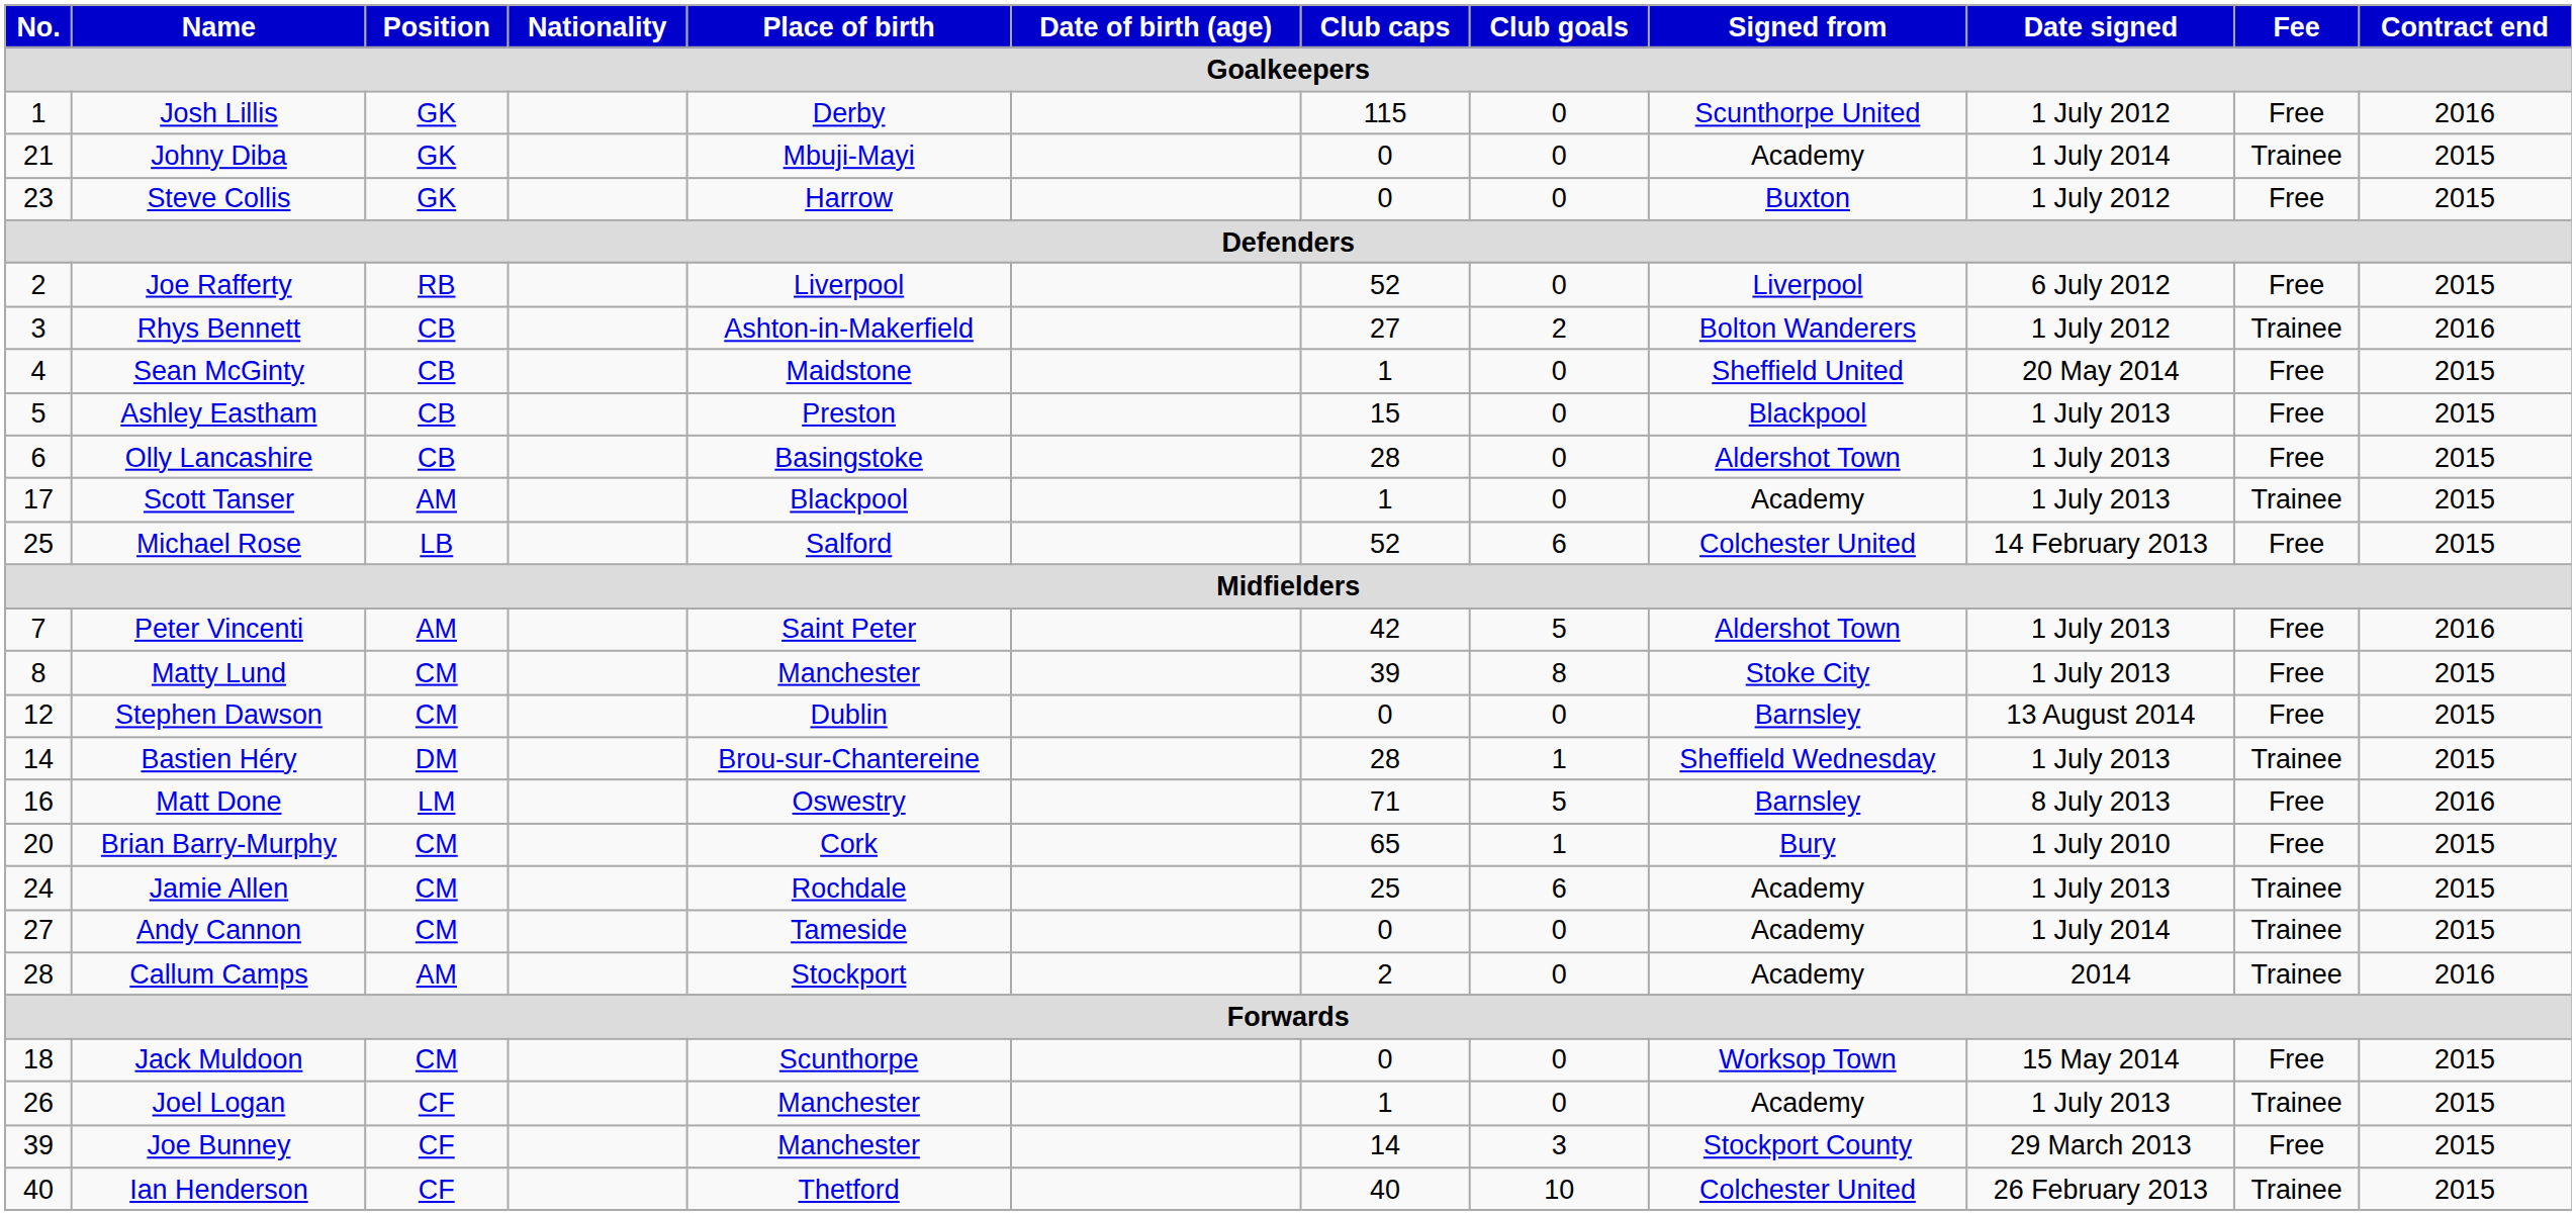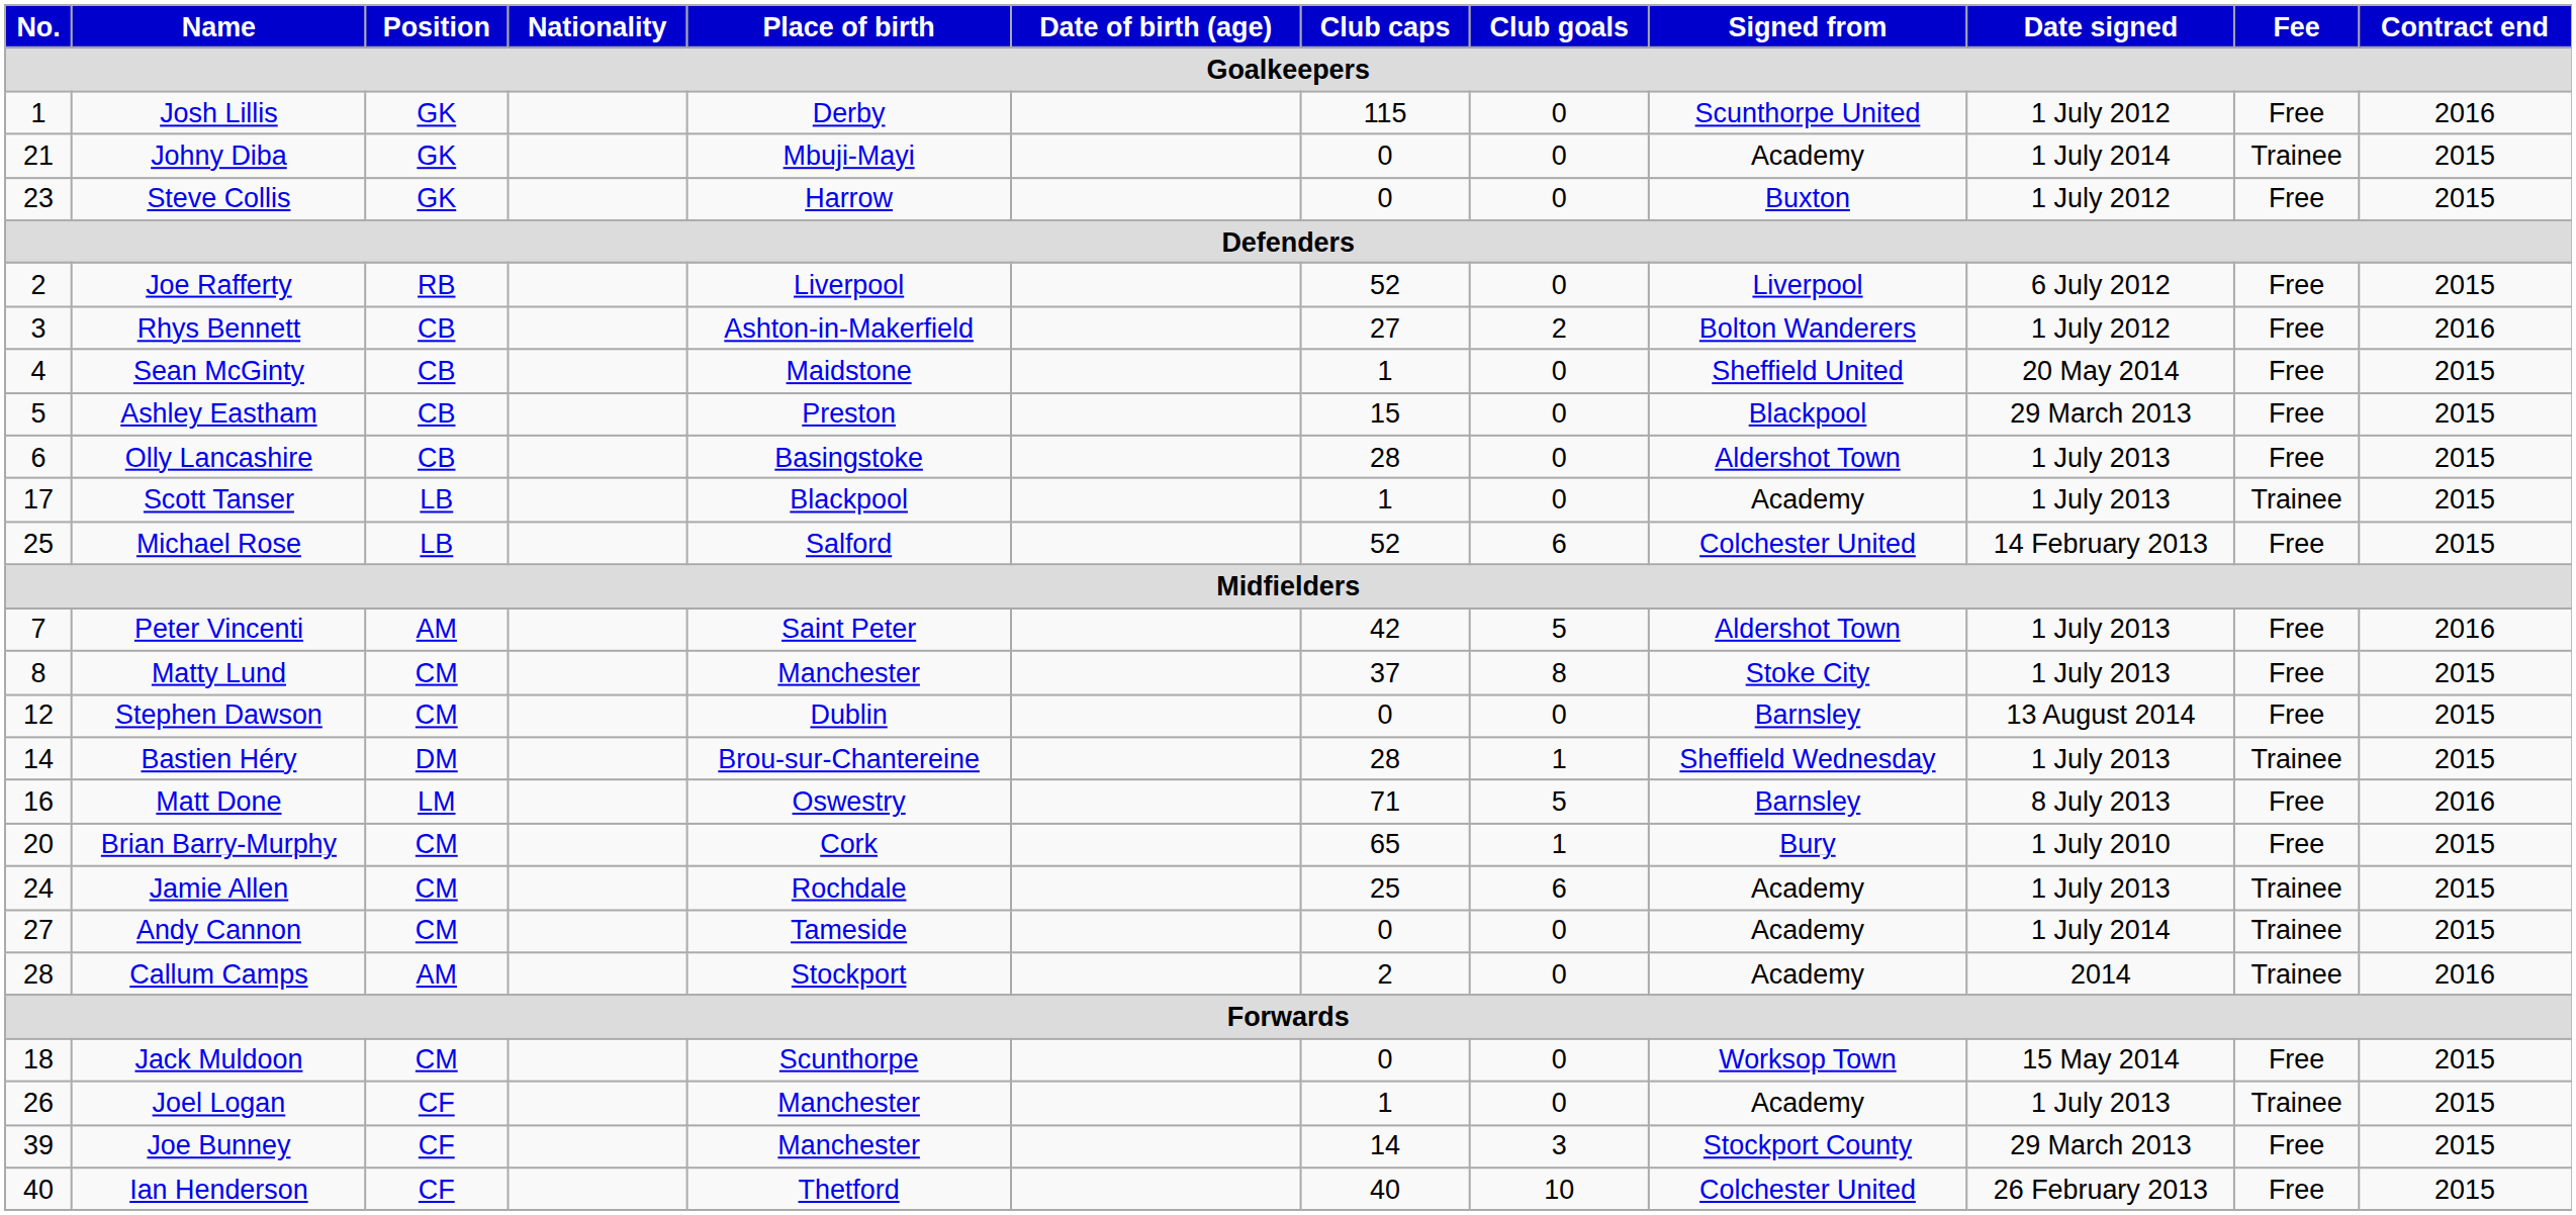 <table class="wikitable" style="text-align:center; font-size:84.5%; width:101%;">
 <tr>
 <th style="background:#00C; color:#FFF; text-align:center;">No.</th>
 <th style="background:#00C; color:#FFF; text-align:center;">Name</th>
 <th style="background:#00C; color:#FFF; text-align:center;">Position</th>
 <th style="background:#00C; color:#FFF; text-align:center;">Nationality</th>
 <th style="background:#00C; color:#FFF; text-align:center;">Place of birth</th>
 <th style="background:#00C; color:#FFF; text-align:center;">Date of birth (age)</th>
 <th style="background:#00C; color:#FFF; text-align:center;">Club caps</th>
 <th style="background:#00C; color:#FFF; text-align:center;">Club goals</th>
 <th style="background:#00C; color:#FFF; text-align:center;">Signed from</th>
 <th style="background:#00C; color:#FFF; text-align:center;">Date signed</th>
 <th style="background:#00C; color:#FFF; text-align:center;">Fee</th>
 <th style="background:#00C; color:#FFF; text-align:center;">Contract end</th>
 </tr>
 <tr>
 <th colspan="14" style="background:#dcdcdc; text-align:center;">Goalkeepers</th>
 </tr>
 <tr>
 <td>1</td>
 <td><a href='#'>Josh Lillis</a></td>
 <td><a href='#'>GK</a></td>
 <td></td>
 <td><a href='#'>Derby</a></td>
 <td></td>
 <td>115</td>
 <td>0</td>
 <td><a href='#'>Scunthorpe United</a></td>
 <td>1 July 2012</td>
 <td>Free</td>
 <td>2016</td>
 </tr>
 <tr>
 <td>21</td>
 <td><a href='#'>Johny Diba</a></td>
 <td><a href='#'>GK</a></td>
 <td></td>
 <td> <a href='#'>Mbuji-Mayi</a></td>
 <td></td>
 <td>0</td>
 <td>0</td>
 <td>Academy</td>
 <td>1 July 2014</td>
 <td>Trainee</td>
 <td>2015</td>
 </tr>
 <tr>
 <td>23</td>
 <td><a href='#'>Steve Collis</a></td>
 <td><a href='#'>GK</a></td>
 <td></td>
 <td><a href='#'>Harrow</a></td>
 <td></td>
 <td>0</td>
 <td>0</td>
 <td><a href='#'>Buxton</a></td>
 <td>1 July 2012</td>
 <td>Free</td>
 <td>2015</td>
 </tr>
 <tr>
 <th colspan="14" style="background:#dcdcdc; text-align:center;">Defenders</th>
 </tr>
 <tr>
 <td>2</td>
 <td><a href='#'>Joe Rafferty</a></td>
 <td><a href='#'>RB</a></td>
 <td></td>
 <td> <a href='#'>Liverpool</a></td>
 <td></td>
 <td>52</td>
 <td>0</td>
 <td><a href='#'>Liverpool</a></td>
 <td>6 July 2012</td>
 <td>Free</td>
 <td>2015</td>
 </tr>
 <tr>
 <td>3</td>
 <td><a href='#'>Rhys Bennett</a></td>
 <td><a href='#'>CB</a></td>
 <td></td>
 <td><a href='#'>Ashton-in-Makerfield</a></td>
 <td></td>
 <td>27</td>
 <td>2</td>
 <td><a href='#'>Bolton Wanderers</a></td>
 <td>1 July 2012</td>
-<td>Trainee</td>
+<td>Free</td>
 <td>2016</td>
 </tr>
 <tr>
 <td>4</td>
 <td><a href='#'>Sean McGinty</a></td>
 <td><a href='#'>CB</a></td>
 <td></td>
 <td> <a href='#'>Maidstone</a></td>
 <td></td>
 <td>1</td>
 <td>0</td>
 <td><a href='#'>Sheffield United</a></td>
 <td>20 May 2014</td>
 <td>Free</td>
 <td>2015</td>
 </tr>
 <tr>
 <td>5</td>
 <td><a href='#'>Ashley Eastham</a></td>
 <td><a href='#'>CB</a></td>
 <td></td>
 <td><a href='#'>Preston</a></td>
 <td></td>
 <td>15</td>
 <td>0</td>
 <td><a href='#'>Blackpool</a></td>
-<td>1 July 2013</td>
+<td>29 March 2013</td>
 <td>Free</td>
 <td>2015</td>
 </tr>
 <tr>
 <td>6</td>
 <td><a href='#'>Olly Lancashire</a></td>
 <td><a href='#'>CB</a></td>
 <td></td>
 <td><a href='#'>Basingstoke</a></td>
 <td></td>
 <td>28</td>
 <td>0</td>
 <td><a href='#'>Aldershot Town</a></td>
 <td>1 July 2013</td>
 <td>Free</td>
 <td>2015</td>
 </tr>
 <tr>
 <td>17</td>
 <td><a href='#'>Scott Tanser</a></td>
-<td><a href='#'>AM</a></td>
+<td><a href='#'>LB</a></td>
 <td></td>
 <td><a href='#'>Blackpool</a></td>
 <td></td>
 <td>1</td>
 <td>0</td>
 <td>Academy</td>
 <td>1 July 2013</td>
 <td>Trainee</td>
 <td>2015</td>
 </tr>
 <tr>
 <td>25</td>
 <td><a href='#'>Michael Rose</a></td>
 <td><a href='#'>LB</a></td>
 <td></td>
 <td><a href='#'>Salford</a></td>
 <td></td>
 <td>52</td>
 <td>6</td>
 <td><a href='#'>Colchester United</a></td>
 <td>14 February 2013</td>
 <td>Free</td>
 <td>2015</td>
 </tr>
 <tr>
 <th colspan="14" style="background:#dcdcdc; text-align:center;">Midfielders</th>
 </tr>
 <tr>
 <td>7</td>
 <td><a href='#'>Peter Vincenti</a></td>
 <td><a href='#'>AM</a></td>
 <td></td>
 <td><a href='#'>Saint Peter</a></td>
 <td></td>
 <td>42</td>
 <td>5</td>
 <td><a href='#'>Aldershot Town</a></td>
 <td>1 July 2013</td>
 <td>Free</td>
 <td>2016</td>
 </tr>
 <tr>
 <td>8</td>
 <td><a href='#'>Matty Lund</a></td>
 <td><a href='#'>CM</a></td>
 <td> </td>
 <td><a href='#'>Manchester</a></td>
 <td></td>
-<td>39</td>
+<td>37</td>
 <td>8</td>
 <td><a href='#'>Stoke City</a></td>
 <td>1 July 2013</td>
 <td>Free</td>
 <td>2015</td>
 </tr>
 <tr>
 <td>12</td>
 <td><a href='#'>Stephen Dawson</a></td>
 <td><a href='#'>CM</a></td>
 <td></td>
 <td><a href='#'>Dublin</a></td>
 <td></td>
 <td>0</td>
 <td>0</td>
 <td><a href='#'>Barnsley</a></td>
 <td>13 August 2014</td>
 <td>Free</td>
 <td>2015</td>
 </tr>
 <tr>
 <td>14</td>
 <td><a href='#'>Bastien Héry</a></td>
 <td><a href='#'>DM</a></td>
 <td></td>
 <td><a href='#'>Brou-sur-Chantereine</a></td>
 <td></td>
 <td>28</td>
 <td>1</td>
 <td><a href='#'>Sheffield Wednesday</a></td>
 <td>1 July 2013</td>
 <td>Trainee</td>
 <td>2015</td>
 </tr>
 <tr>
 <td>16</td>
 <td><a href='#'>Matt Done</a></td>
 <td><a href='#'>LM</a></td>
 <td></td>
 <td><a href='#'>Oswestry</a></td>
 <td></td>
 <td>71</td>
 <td>5</td>
 <td><a href='#'>Barnsley</a></td>
 <td>8 July 2013</td>
 <td>Free</td>
 <td>2016</td>
 </tr>
 <tr>
 <td>20</td>
 <td><a href='#'>Brian Barry-Murphy</a></td>
 <td><a href='#'>CM</a></td>
 <td></td>
 <td><a href='#'>Cork</a></td>
 <td></td>
 <td>65</td>
 <td>1</td>
 <td><a href='#'>Bury</a></td>
 <td>1 July 2010</td>
 <td>Free</td>
 <td>2015</td>
 </tr>
 <tr>
 <td>24</td>
 <td><a href='#'>Jamie Allen</a></td>
 <td><a href='#'>CM</a></td>
 <td></td>
 <td><a href='#'>Rochdale</a></td>
 <td></td>
 <td>25</td>
 <td>6</td>
 <td>Academy</td>
 <td>1 July 2013</td>
 <td>Trainee</td>
 <td>2015</td>
 </tr>
 <tr>
 <td>27</td>
 <td><a href='#'>Andy Cannon</a></td>
 <td><a href='#'>CM</a></td>
 <td></td>
 <td><a href='#'>Tameside</a></td>
 <td></td>
 <td>0</td>
 <td>0</td>
 <td>Academy</td>
 <td>1 July 2014</td>
 <td>Trainee</td>
 <td>2015</td>
 </tr>
 <tr>
 <td>28</td>
 <td><a href='#'>Callum Camps</a></td>
 <td><a href='#'>AM</a></td>
 <td></td>
 <td> <a href='#'>Stockport</a></td>
 <td></td>
 <td>2</td>
 <td>0</td>
 <td>Academy</td>
 <td>2014</td>
 <td>Trainee</td>
 <td>2016</td>
 </tr>
 <tr>
 <th colspan="14" style="background:#dcdcdc; text-align:center;">Forwards</th>
 </tr>
 <tr>
 <td>18</td>
 <td><a href='#'>Jack Muldoon</a></td>
 <td><a href='#'>CM</a></td>
 <td></td>
 <td><a href='#'>Scunthorpe</a></td>
 <td></td>
 <td>0</td>
 <td>0</td>
 <td><a href='#'>Worksop Town</a></td>
 <td>15 May 2014</td>
 <td>Free</td>
 <td>2015</td>
 </tr>
 <tr>
 <td>26</td>
 <td><a href='#'>Joel Logan</a></td>
 <td><a href='#'>CF</a></td>
 <td></td>
 <td><a href='#'>Manchester</a></td>
 <td></td>
 <td>1</td>
 <td>0</td>
 <td>Academy</td>
 <td>1 July 2013</td>
 <td>Trainee</td>
 <td>2015</td>
 </tr>
 <tr>
 <td>39</td>
 <td><a href='#'>Joe Bunney</a></td>
 <td><a href='#'>CF</a></td>
 <td></td>
 <td><a href='#'>Manchester</a></td>
 <td></td>
 <td>14</td>
 <td>3</td>
 <td><a href='#'>Stockport County</a></td>
 <td>29 March 2013</td>
 <td>Free</td>
 <td>2015</td>
 </tr>
 <tr>
 <td>40</td>
 <td><a href='#'>Ian Henderson</a></td>
 <td><a href='#'>CF</a></td>
 <td> </td>
 <td><a href='#'>Thetford</a></td>
 <td></td>
 <td>40</td>
 <td>10</td>
 <td><a href='#'>Colchester United</a></td>
 <td>26 February 2013</td>
-<td>Trainee</td>
+<td>Free</td>
 <td>2015</td>
 </tr>
 </table>
